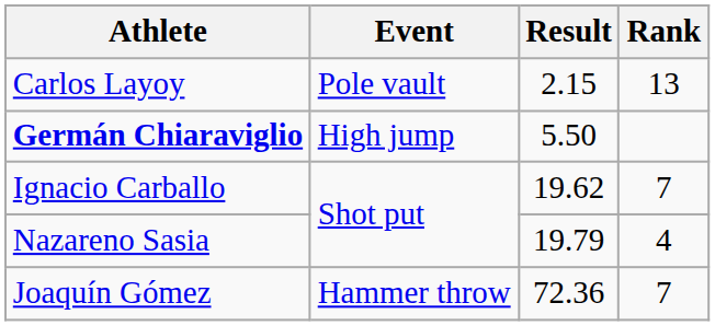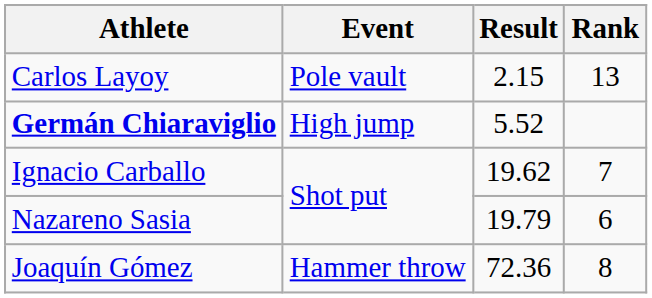 <table class=wikitable style=font-size:90%;text-align:center>
 <tr>
 <th>Athlete</th>
 <th>Event</th>
 <th>Result</th>
 <th>Rank</th>
 </tr>
 <tr>
 <td align=left><a href='#'>Carlos Layoy</a></td>
 <td align=left><a href='#'>Pole vault</a></td>
 <td>2.15</td>
 <td>13</td>
 </tr>
 <tr>
 <td align=left><strong><a href='#'>Germán Chiaraviglio</a></strong></td>
 <td align=left><a href='#'>High jump</a></td>
-<td>5.50</td>
+<td>5.52</td>
 <td></td>
 </tr>
 <tr>
 <td align=left><a href='#'>Ignacio Carballo</a></td>
 <td align=left rowspan=2><a href='#'>Shot put</a></td>
 <td>19.62</td>
 <td>7</td>
 </tr>
 <tr>
 <td align=left><a href='#'>Nazareno Sasia</a></td>
 <td>19.79</td>
-<td>4</td>
+<td>6</td>
 </tr>
 <tr>
 <td align=left><a href='#'>Joaquín Gómez</a></td>
 <td align=left><a href='#'>Hammer throw</a></td>
 <td>72.36</td>
-<td>7</td>
+<td>8</td>
 </tr>
 </table>
